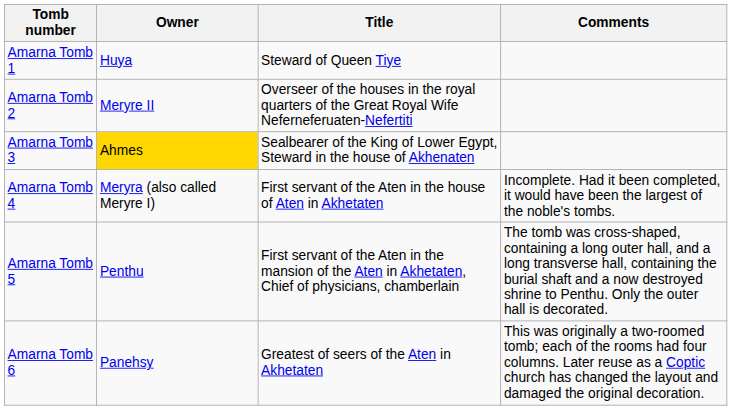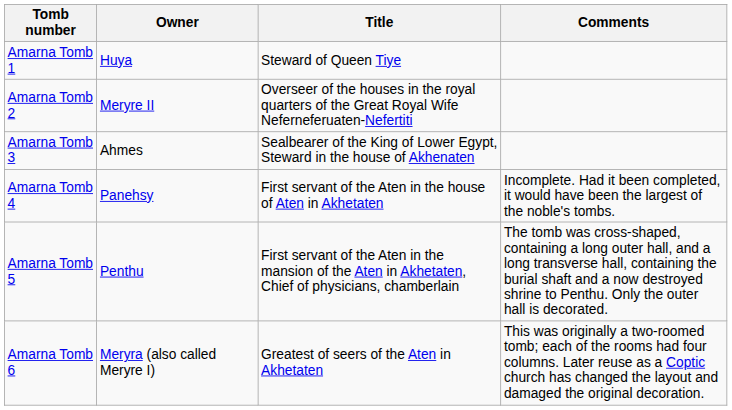 <table class="wikitable">
 <tr>
 <th width="100">Tomb number</th>
 <th width="180">Owner</th>
 <th width="275">Title</th>
 <th width="255">Comments</th>
 </tr>
 <tr>
 <td><a href='#'>Amarna Tomb 1</a></td>
 <td><a href='#'>Huya</a></td>
 <td>Steward of Queen <a href='#'>Tiye</a></td>
 <td></td>
 </tr>
 <tr>
 <td><a href='#'>Amarna Tomb 2</a></td>
 <td><a href='#'>Meryre II</a></td>
 <td>Overseer of the houses in the royal quarters of the Great Royal Wife Neferneferuaten-<a href='#'>Nefertiti</a></td>
 <td></td>
 </tr>
 <tr>
 <td><a href='#'>Amarna Tomb 3</a></td>
-<td style="background: gold;">Ahmes</td>
+<td>Ahmes</td>
 <td>Sealbearer of the King of Lower Egypt, Steward in the house of <a href='#'>Akhenaten</a></td>
 <td></td>
 </tr>
 <tr>
 <td><a href='#'>Amarna Tomb 4</a></td>
-<td><a href='#'>Meryra</a> (also called Meryre I)</td>
+<td><a href='#'>Panehsy</a></td>
 <td>First servant of the Aten in the house of <a href='#'>Aten</a> in <a href='#'>Akhetaten</a></td>
 <td>Incomplete. Had it been completed, it would have been the largest of the noble's tombs.</td>
 </tr>
 <tr>
 <td><a href='#'>Amarna Tomb 5</a></td>
 <td><a href='#'>Penthu</a></td>
 <td>First servant of the Aten in the mansion of the <a href='#'>Aten</a> in <a href='#'>Akhetaten</a>, Chief of physicians, chamberlain</td>
 <td>The tomb was cross-shaped, containing a long outer hall, and a long transverse hall, containing the burial shaft and a now destroyed shrine to Penthu. Only the outer hall is decorated.</td>
 </tr>
 <tr>
 <td><a href='#'>Amarna Tomb 6</a></td>
-<td><a href='#'>Panehsy</a></td>
+<td><a href='#'>Meryra</a> (also called Meryre I)</td>
 <td>Greatest of seers of the <a href='#'>Aten</a> in <a href='#'>Akhetaten</a></td>
 <td>This was originally a two-roomed tomb; each of the rooms had four columns. Later reuse as a <a href='#'>Coptic</a> church has changed the layout and damaged the original decoration.</td>
 </tr>
 </table>
